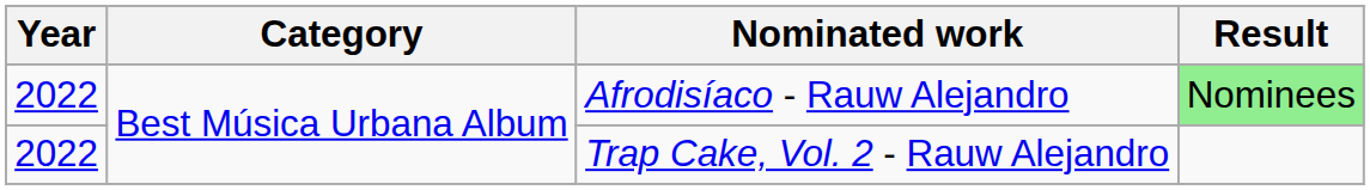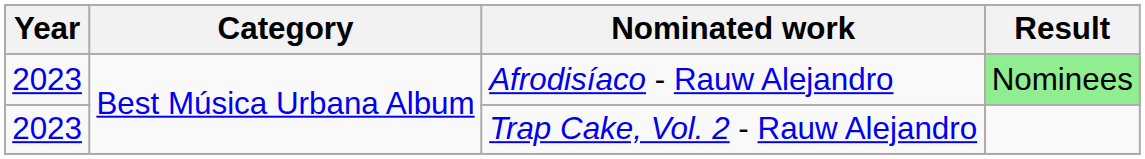 <table class="wikitable">
 <tr>
 <th>Year</th>
 <th>Category</th>
 <th>Nominated work</th>
 <th>Result</th>
 </tr>
 <tr>
-<td><a href='#'>2022</a></td>
+<td><a href='#'>2023</a></td>
 <td rowspan="2"><a href='#'>Best Música Urbana Album</a></td>
 <td><em><a href='#'>Afrodisíaco</a></em> - <a href='#'>Rauw Alejandro</a></td>
 <td style="background: lightgreen;">Nominees</td>
 </tr>
 <tr>
-<td><a href='#'>2022</a></td>
+<td><a href='#'>2023</a></td>
 <td><em><a href='#'>Trap Cake, Vol. 2</a></em> - <a href='#'>Rauw Alejandro</a></td>
 <td></td>
 </tr>
 </table>
